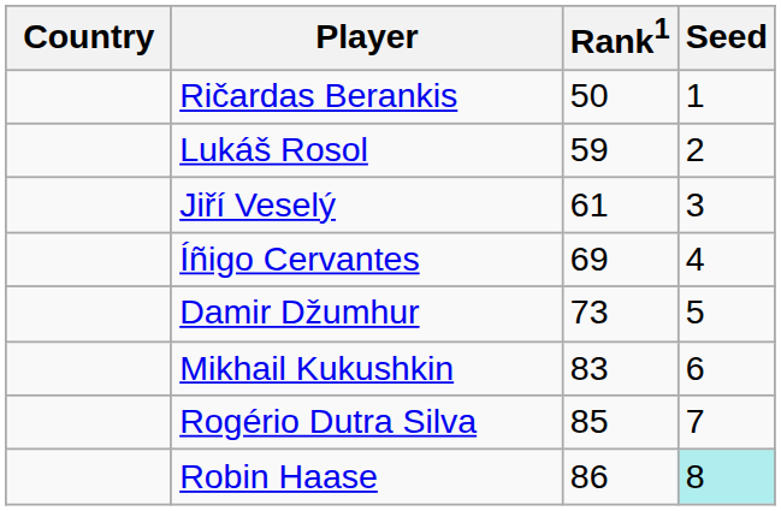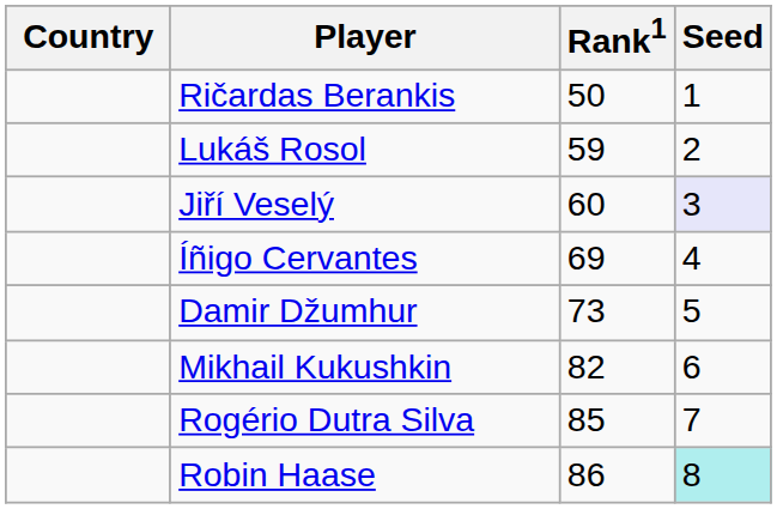 <table class="sortable wikitable">
 <tr>
 <th width="70">Country</th>
 <th width="175">Player</th>
 <th>Rank<sup>1</sup></th>
 <th>Seed</th>
 </tr>
 <tr>
 <td></td>
 <td><a href='#'>Ričardas Berankis</a></td>
 <td>50</td>
 <td>1</td>
 </tr>
 <tr>
 <td></td>
 <td><a href='#'>Lukáš Rosol</a></td>
 <td>59</td>
 <td>2</td>
 </tr>
 <tr>
 <td></td>
 <td><a href='#'>Jiří Veselý</a></td>
-<td>61</td>
-<td>3</td>
+<td>60</td>
+<td style="background: lavender;">3</td>
 </tr>
 <tr>
 <td></td>
 <td><a href='#'>Íñigo Cervantes</a></td>
 <td>69</td>
 <td>4</td>
 </tr>
 <tr>
 <td></td>
 <td><a href='#'>Damir Džumhur</a></td>
 <td>73</td>
 <td>5</td>
 </tr>
 <tr>
 <td></td>
 <td><a href='#'>Mikhail Kukushkin</a></td>
-<td>83</td>
+<td>82</td>
 <td>6</td>
 </tr>
 <tr>
 <td></td>
 <td><a href='#'>Rogério Dutra Silva</a></td>
 <td>85</td>
 <td>7</td>
 </tr>
 <tr>
 <td></td>
 <td><a href='#'>Robin Haase</a></td>
 <td>86</td>
 <td style="background: paleturquoise;">8</td>
 </tr>
 </table>
